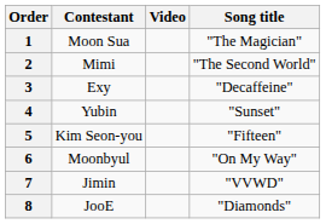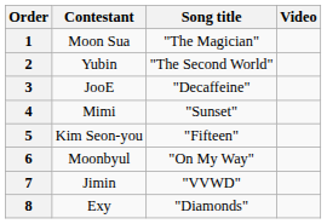 <table class="wikitable plainrowheaders sortable" style="text-align:center;">
 <tr>
 <th scope="col">Order</th>
 <th scope="col">Contestant</th>
+<th>Song title</th>
 <th>Video</th>
-<th>Song title</th>
 </tr>
 <tr>
 <th>1</th>
 <td>Moon Sua</td>
+<td>"The Magician"</td>
 <td></td>
-<td>"The Magician"</td>
 </tr>
 <tr>
 <th>2</th>
-<td>Mimi</td>
+<td>Yubin</td>
+<td>"The Second World"</td>
 <td></td>
-<td>"The Second World"</td>
 </tr>
 <tr>
 <th>3</th>
-<td>Exy</td>
+<td>JooE</td>
+<td>"Decaffeine"</td>
 <td></td>
-<td>"Decaffeine"</td>
 </tr>
 <tr>
 <th>4</th>
-<td>Yubin</td>
+<td>Mimi</td>
+<td>"Sunset"</td>
 <td></td>
-<td>"Sunset"</td>
 </tr>
 <tr>
 <th>5</th>
 <td>Kim Seon-you</td>
+<td>"Fifteen"</td>
 <td></td>
-<td>"Fifteen"</td>
 </tr>
 <tr>
 <th>6</th>
 <td>Moonbyul</td>
+<td>"On My Way"</td>
 <td></td>
-<td>"On My Way"</td>
 </tr>
 <tr>
 <th>7</th>
 <td>Jimin</td>
+<td>"VVWD"</td>
 <td></td>
-<td>"VVWD"</td>
 </tr>
 <tr>
 <th>8</th>
-<td>JooE</td>
+<td>Exy</td>
+<td>"Diamonds"</td>
 <td></td>
-<td>"Diamonds"</td>
 </tr>
 </table>
